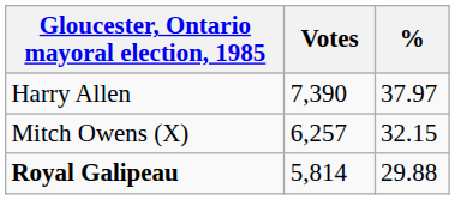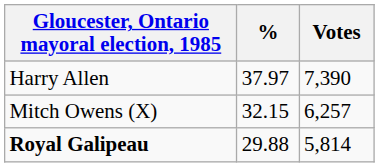 <table class="wikitable">
 <tr>
 <th style="width: 170px"><a href='#'>Gloucester, Ontario</a> <a href='#'>mayoral election, 1985</a></th>
+<th style="width: 40px">%</th>
 <th style="width: 50px">Votes</th>
-<th style="width: 40px">%</th>
 </tr>
 <tr>
 <td>Harry Allen</td>
+<td>37.97</td>
 <td>7,390</td>
-<td>37.97</td>
 </tr>
 <tr>
 <td>Mitch Owens (X)</td>
+<td>32.15</td>
 <td>6,257</td>
-<td>32.15</td>
 </tr>
 <tr>
 <td><strong>Royal Galipeau</strong></td>
+<td>29.88</td>
 <td>5,814</td>
-<td>29.88</td>
 </tr>
 </table>
